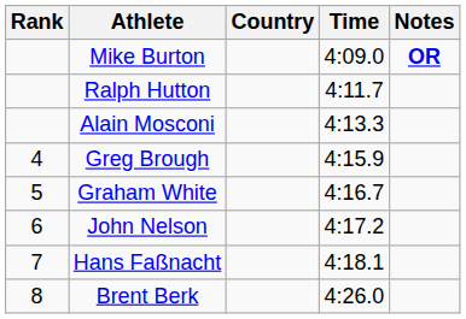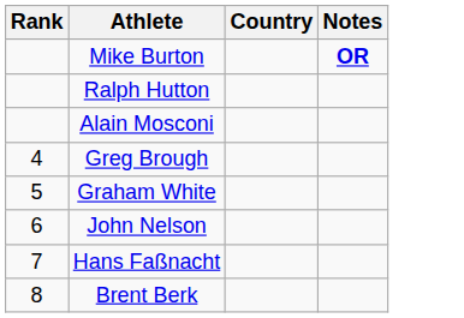 <table class="wikitable sortable" style="text-align:center">
 <tr>
 <th>Rank</th>
 <th>Athlete</th>
 <th>Country</th>
-<th>Time</th>
 <th>Notes</th>
 </tr>
 <tr>
 <td></td>
 <td><a href='#'>Mike Burton</a></td>
 <td align=left></td>
-<td>4:09.0</td>
 <td><strong><a href='#'>OR</a></strong></td>
 </tr>
 <tr>
 <td></td>
 <td><a href='#'>Ralph Hutton</a></td>
 <td align=left></td>
-<td>4:11.7</td>
 <td><strong>  </strong></td>
 </tr>
 <tr>
 <td></td>
 <td><a href='#'>Alain Mosconi</a></td>
 <td align=left></td>
-<td>4:13.3</td>
 <td><strong> </strong></td>
 </tr>
 <tr>
 <td>4</td>
 <td><a href='#'>Greg Brough</a></td>
 <td align=left></td>
-<td>4:15.9</td>
 <td><strong> </strong></td>
 </tr>
 <tr>
 <td>5</td>
 <td><a href='#'>Graham White</a></td>
 <td align=left></td>
-<td>4:16.7</td>
 <td><strong> </strong></td>
 </tr>
 <tr>
 <td>6</td>
 <td><a href='#'>John Nelson</a></td>
 <td align=left></td>
-<td>4:17.2</td>
 <td><strong> </strong></td>
 </tr>
 <tr>
 <td>7</td>
 <td><a href='#'>Hans Faßnacht</a></td>
 <td align=left></td>
-<td>4:18.1</td>
 <td><strong> </strong></td>
 </tr>
 <tr>
 <td>8</td>
 <td><a href='#'>Brent Berk</a></td>
 <td align=left></td>
-<td>4:26.0</td>
 <td><strong> </strong></td>
 </tr>
 </table>
